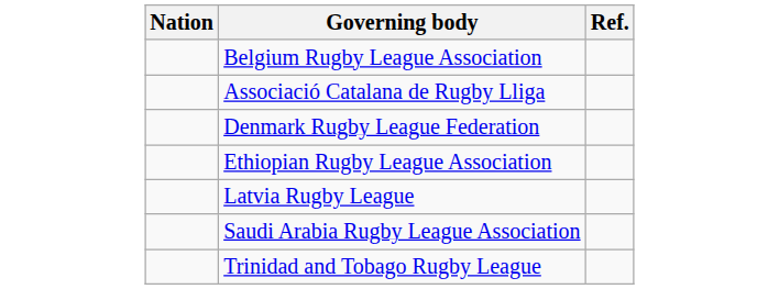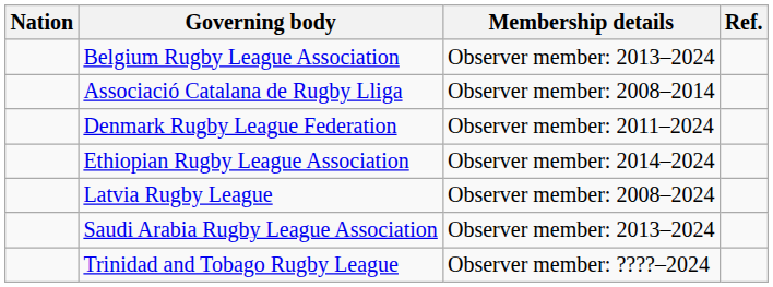 <table class="wikitable sortable" style="margin: 1em auto 1em auto">
 <tr>
 <th>Nation</th>
 <th>Governing body</th>
+<th>Membership details</th>
 <th>Ref.</th>
 </tr>
 <tr>
 <td></td>
 <td><a href='#'>Belgium Rugby League Association</a></td>
+<td>Observer member: 2013–2024</td>
 <td></td>
 </tr>
 <tr>
 <td></td>
 <td><a href='#'>Associació Catalana de Rugby Lliga</a></td>
+<td>Observer member: 2008–2014</td>
 <td></td>
 </tr>
 <tr>
 <td></td>
 <td><a href='#'>Denmark Rugby League Federation</a></td>
+<td>Observer member: 2011–2024</td>
 <td></td>
 </tr>
 <tr>
 <td></td>
 <td><a href='#'>Ethiopian Rugby League Association</a></td>
+<td>Observer member: 2014–2024</td>
 <td></td>
 </tr>
 <tr>
 <td></td>
 <td><a href='#'>Latvia Rugby League</a></td>
+<td>Observer member: 2008–2024</td>
 <td></td>
 </tr>
 <tr>
 <td></td>
 <td><a href='#'>Saudi Arabia Rugby League Association</a></td>
+<td>Observer member: 2013–2024</td>
 <td></td>
 </tr>
 <tr>
 <td></td>
 <td><a href='#'>Trinidad and Tobago Rugby League</a></td>
+<td>Observer member: ????–2024</td>
 <td></td>
 </tr>
 </table>
